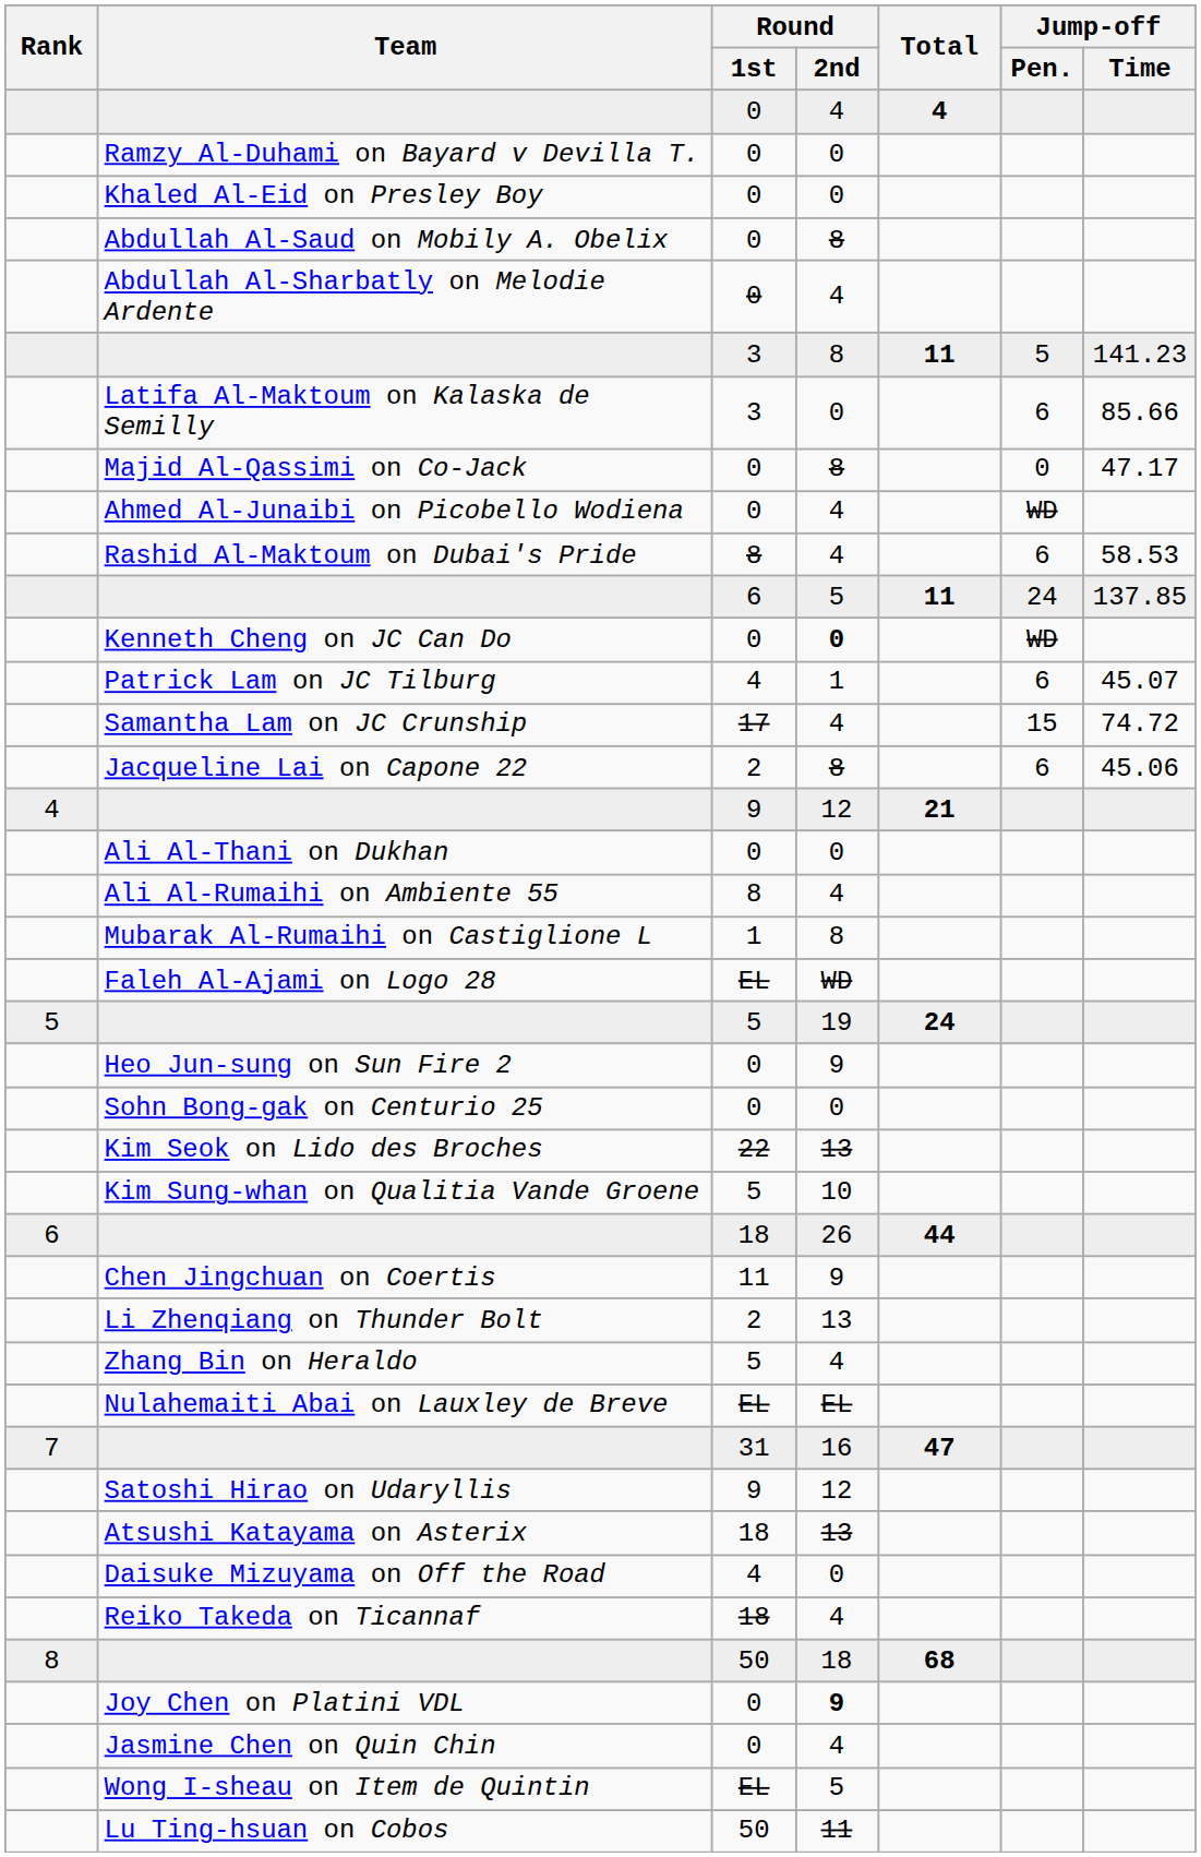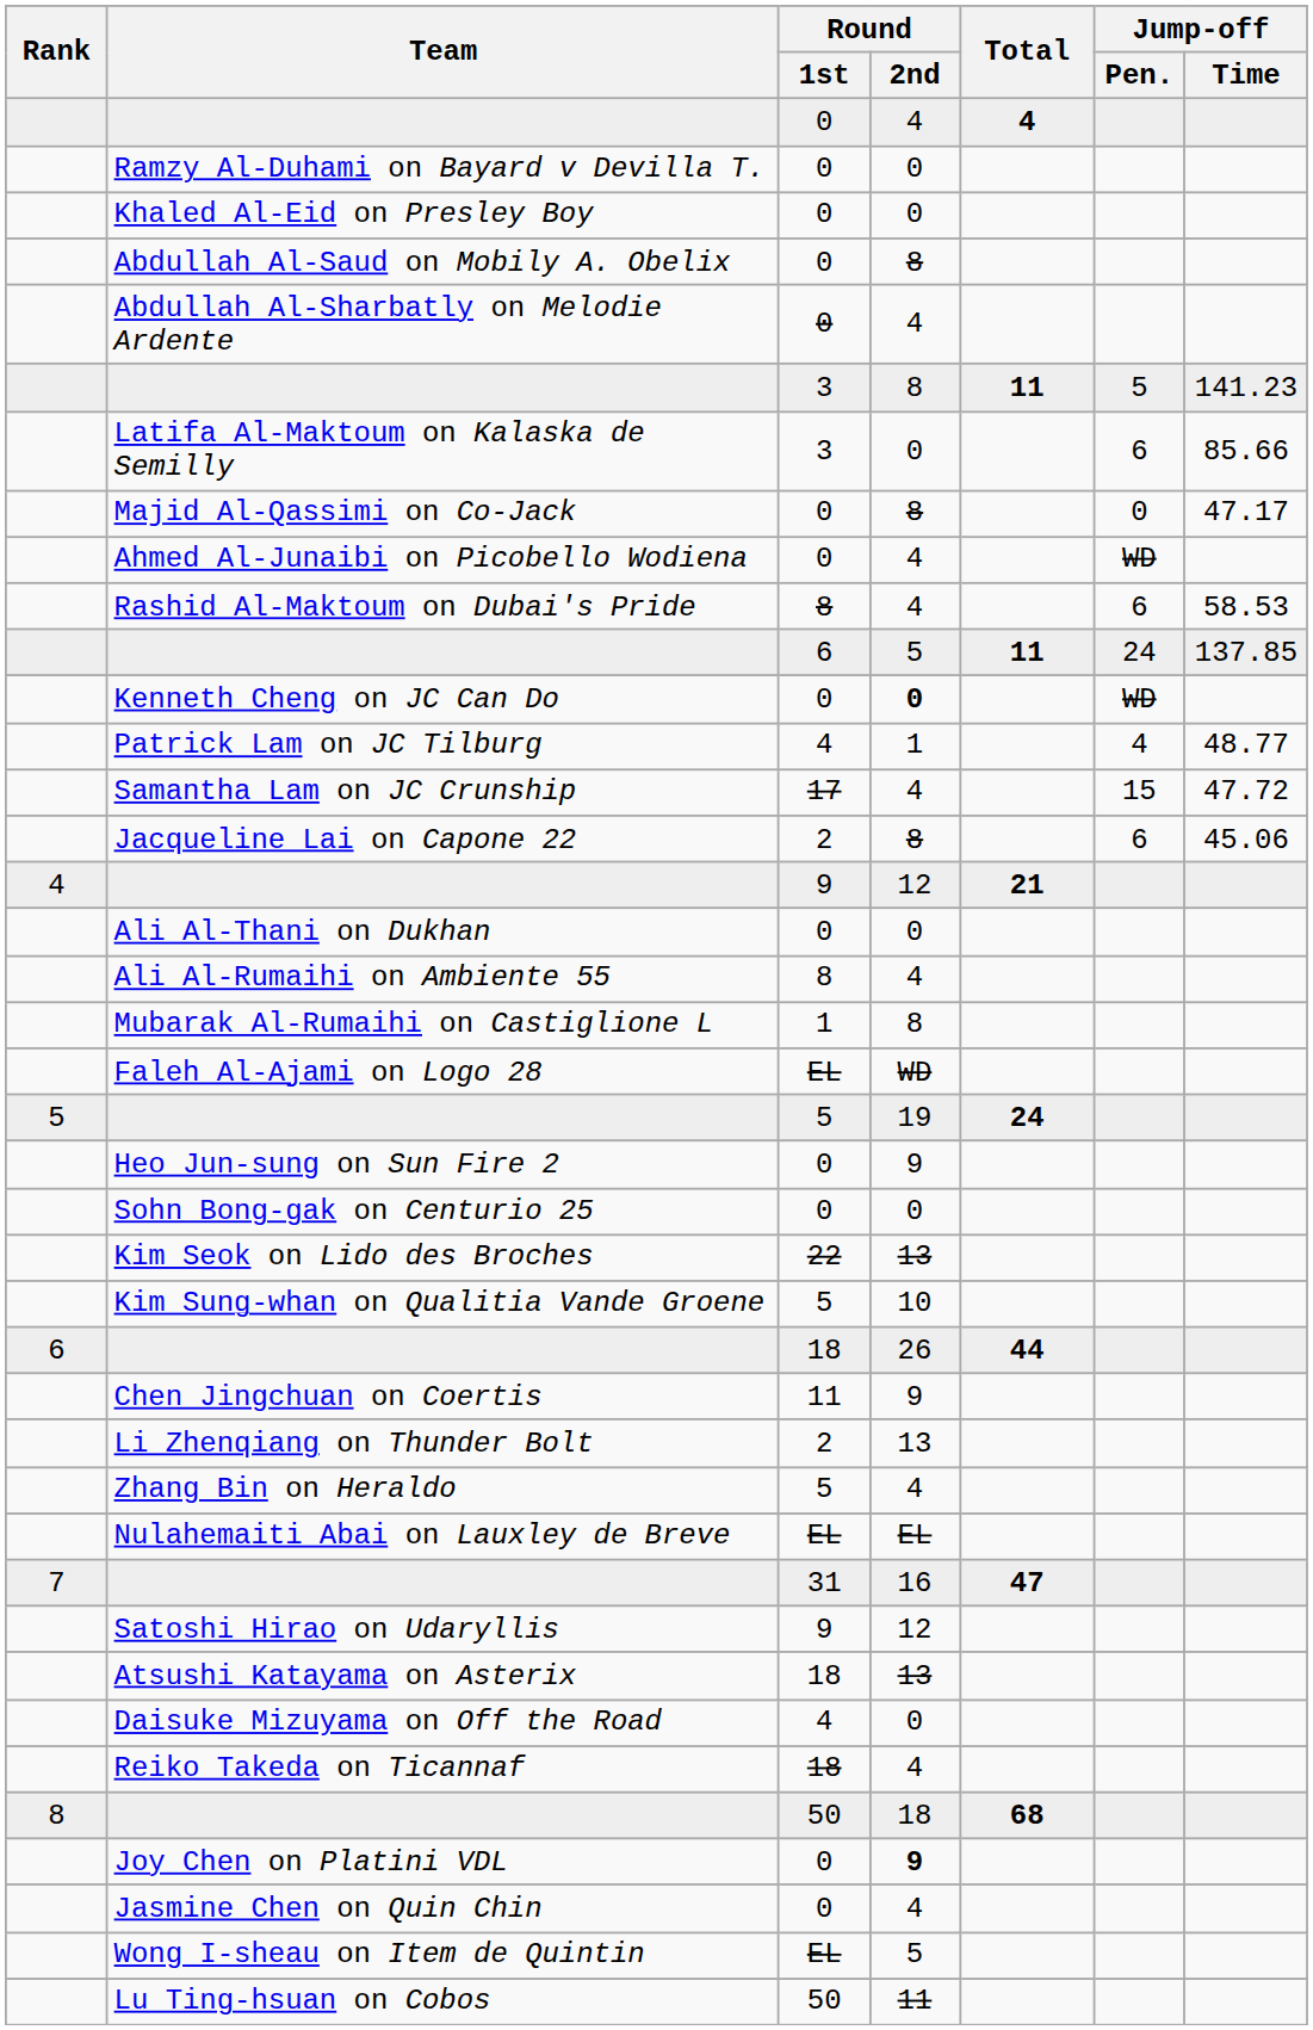 <table class=wikitable style="text-align:center">
 <tr>
 <th rowspan=2 width=40>Rank</th>
 <th rowspan=2 width=300>Team</th>
 <th colspan=2>Round</th>
 <th rowspan=2 width=55>Total</th>
 <th colspan=2>Jump-off</th>
 </tr>
 <tr>
 <th width=35>1st</th>
 <th width=35>2nd</th>
 <th width=35>Pen.</th>
 <th width=50>Time</th>
 </tr>
 <tr bgcolor=eeeeee>
 <td></td>
 <td align=left></td>
 <td>0</td>
 <td>4</td>
 <td><strong>4</strong></td>
 <td></td>
 <td></td>
 </tr>
 <tr>
 <td></td>
 <td align=left><a href='#'>Ramzy Al-Duhami</a> on <em>Bayard v Devilla T.</em></td>
 <td>0</td>
 <td>0</td>
 <td></td>
 <td></td>
 <td></td>
 </tr>
 <tr>
 <td></td>
 <td align=left><a href='#'>Khaled Al-Eid</a> on <em>Presley Boy</em></td>
 <td>0</td>
 <td>0</td>
 <td></td>
 <td></td>
 <td></td>
 </tr>
 <tr>
 <td></td>
 <td align=left><a href='#'>Abdullah Al-Saud</a> on <em>Mobily A. Obelix</em></td>
 <td>0</td>
 <td><s>8</s></td>
 <td></td>
 <td></td>
 <td></td>
 </tr>
 <tr>
 <td></td>
 <td align=left><a href='#'>Abdullah Al-Sharbatly</a> on <em>Melodie Ardente</em></td>
 <td><s>0</s></td>
 <td>4</td>
 <td></td>
 <td></td>
 <td></td>
 </tr>
 <tr bgcolor=eeeeee>
 <td></td>
 <td align=left></td>
 <td>3</td>
 <td>8</td>
 <td><strong>11</strong></td>
 <td>5</td>
 <td>141.23</td>
 </tr>
 <tr>
 <td></td>
 <td align=left><a href='#'>Latifa Al-Maktoum</a> on <em>Kalaska de Semilly</em></td>
 <td>3</td>
 <td>0</td>
 <td></td>
 <td>6</td>
 <td>85.66</td>
 </tr>
 <tr>
 <td></td>
 <td align=left><a href='#'>Majid Al-Qassimi</a> on <em>Co-Jack</em></td>
 <td>0</td>
 <td><s>8</s></td>
 <td></td>
 <td>0</td>
 <td>47.17</td>
 </tr>
 <tr>
 <td></td>
 <td align=left><a href='#'>Ahmed Al-Junaibi</a> on <em>Picobello Wodiena</em></td>
 <td>0</td>
 <td>4</td>
 <td></td>
 <td><s>WD</s></td>
 <td></td>
 </tr>
 <tr>
 <td></td>
 <td align=left><a href='#'>Rashid Al-Maktoum</a> on <em>Dubai's Pride</em></td>
 <td><s>8</s></td>
 <td>4</td>
 <td></td>
 <td>6</td>
 <td>58.53</td>
 </tr>
 <tr bgcolor=eeeeee>
 <td></td>
 <td align=left></td>
 <td>6</td>
 <td>5</td>
 <td><strong>11</strong></td>
 <td>24</td>
 <td>137.85</td>
 </tr>
 <tr>
 <td></td>
 <td align=left><a href='#'>Kenneth Cheng</a> on <em>JC Can Do</em></td>
 <td>0</td>
 <td><strong>0</strong></td>
 <td></td>
 <td><s>WD</s></td>
 <td></td>
 </tr>
 <tr>
 <td></td>
 <td align=left><a href='#'>Patrick Lam</a> on <em>JC Tilburg</em></td>
 <td>4</td>
 <td>1</td>
 <td></td>
-<td>6</td>
-<td>45.07</td>
+<td>4</td>
+<td>48.77</td>
 </tr>
 <tr>
 <td></td>
 <td align=left><a href='#'>Samantha Lam</a> on <em>JC Crunship</em></td>
 <td><s>17</s></td>
 <td>4</td>
 <td></td>
 <td>15</td>
-<td>74.72</td>
+<td>47.72</td>
 </tr>
 <tr>
 <td></td>
 <td align=left><a href='#'>Jacqueline Lai</a> on <em>Capone 22</em></td>
 <td>2</td>
 <td><s>8</s></td>
 <td></td>
 <td>6</td>
 <td>45.06</td>
 </tr>
 <tr bgcolor=eeeeee>
 <td>4</td>
 <td align=left></td>
 <td>9</td>
 <td>12</td>
 <td><strong>21</strong></td>
 <td></td>
 <td></td>
 </tr>
 <tr>
 <td></td>
 <td align=left><a href='#'>Ali Al-Thani</a> on <em>Dukhan</em></td>
 <td>0</td>
 <td>0</td>
 <td></td>
 <td></td>
 <td></td>
 </tr>
 <tr>
 <td></td>
 <td align=left><a href='#'>Ali Al-Rumaihi</a> on <em>Ambiente 55</em></td>
 <td>8</td>
 <td>4</td>
 <td></td>
 <td></td>
 <td></td>
 </tr>
 <tr>
 <td></td>
 <td align=left><a href='#'>Mubarak Al-Rumaihi</a> on <em>Castiglione L</em></td>
 <td>1</td>
 <td>8</td>
 <td></td>
 <td></td>
 <td></td>
 </tr>
 <tr>
 <td></td>
 <td align=left><a href='#'>Faleh Al-Ajami</a> on <em>Logo 28</em></td>
 <td><s>EL</s></td>
 <td><s>WD</s></td>
 <td></td>
 <td></td>
 <td></td>
 </tr>
 <tr bgcolor=eeeeee>
 <td>5</td>
 <td align=left></td>
 <td>5</td>
 <td>19</td>
 <td><strong>24</strong></td>
 <td></td>
 <td></td>
 </tr>
 <tr>
 <td></td>
 <td align=left><a href='#'>Heo Jun-sung</a> on <em>Sun Fire 2</em></td>
 <td>0</td>
 <td>9</td>
 <td></td>
 <td></td>
 <td></td>
 </tr>
 <tr>
 <td></td>
 <td align=left><a href='#'>Sohn Bong-gak</a> on <em>Centurio 25</em></td>
 <td>0</td>
 <td>0</td>
 <td></td>
 <td></td>
 <td></td>
 </tr>
 <tr>
 <td></td>
 <td align=left><a href='#'>Kim Seok</a> on <em>Lido des Broches</em></td>
 <td><s>22</s></td>
 <td><s>13</s></td>
 <td></td>
 <td></td>
 <td></td>
 </tr>
 <tr>
 <td></td>
 <td align=left><a href='#'>Kim Sung-whan</a> on <em>Qualitia Vande Groene</em></td>
 <td>5</td>
 <td>10</td>
 <td></td>
 <td></td>
 <td></td>
 </tr>
 <tr bgcolor=eeeeee>
 <td>6</td>
 <td align=left></td>
 <td>18</td>
 <td>26</td>
 <td><strong>44</strong></td>
 <td></td>
 <td></td>
 </tr>
 <tr>
 <td></td>
 <td align=left><a href='#'>Chen Jingchuan</a> on <em>Coertis</em></td>
 <td>11</td>
 <td>9</td>
 <td></td>
 <td></td>
 <td></td>
 </tr>
 <tr>
 <td></td>
 <td align=left><a href='#'>Li Zhenqiang</a> on <em>Thunder Bolt</em></td>
 <td>2</td>
 <td>13</td>
 <td></td>
 <td></td>
 <td></td>
 </tr>
 <tr>
 <td></td>
 <td align=left><a href='#'>Zhang Bin</a> on <em>Heraldo</em></td>
 <td>5</td>
 <td>4</td>
 <td></td>
 <td></td>
 <td></td>
 </tr>
 <tr>
 <td></td>
 <td align=left><a href='#'>Nulahemaiti Abai</a> on <em>Lauxley de Breve</em></td>
 <td><s>EL</s></td>
 <td><s>EL</s></td>
 <td></td>
 <td></td>
 <td></td>
 </tr>
 <tr bgcolor=eeeeee>
 <td>7</td>
 <td align=left></td>
 <td>31</td>
 <td>16</td>
 <td><strong>47</strong></td>
 <td></td>
 <td></td>
 </tr>
 <tr>
 <td></td>
 <td align=left><a href='#'>Satoshi Hirao</a> on <em>Udaryllis</em></td>
 <td>9</td>
 <td>12</td>
 <td></td>
 <td></td>
 <td></td>
 </tr>
 <tr>
 <td></td>
 <td align=left><a href='#'>Atsushi Katayama</a> on <em>Asterix</em></td>
 <td>18</td>
 <td><s>13</s></td>
 <td></td>
 <td></td>
 <td></td>
 </tr>
 <tr>
 <td></td>
 <td align=left><a href='#'>Daisuke Mizuyama</a> on <em>Off the Road</em></td>
 <td>4</td>
 <td>0</td>
 <td></td>
 <td></td>
 <td></td>
 </tr>
 <tr>
 <td></td>
 <td align=left><a href='#'>Reiko Takeda</a> on <em>Ticannaf</em></td>
 <td><s>18</s></td>
 <td>4</td>
 <td></td>
 <td></td>
 <td></td>
 </tr>
 <tr bgcolor=eeeeee>
 <td>8</td>
 <td align=left></td>
 <td>50</td>
 <td>18</td>
 <td><strong>68</strong></td>
 <td></td>
 <td></td>
 </tr>
 <tr>
 <td></td>
 <td align=left><a href='#'>Joy Chen</a> on <em>Platini VDL</em></td>
 <td>0</td>
 <td><strong>9</strong></td>
 <td></td>
 <td></td>
 <td></td>
 </tr>
 <tr>
 <td></td>
 <td align=left><a href='#'>Jasmine Chen</a> on <em>Quin Chin</em></td>
 <td>0</td>
 <td>4</td>
 <td></td>
 <td></td>
 <td></td>
 </tr>
 <tr>
 <td></td>
 <td align=left><a href='#'>Wong I-sheau</a> on <em>Item de Quintin</em></td>
 <td><s>EL</s></td>
 <td>5</td>
 <td></td>
 <td></td>
 <td></td>
 </tr>
 <tr>
 <td></td>
 <td align=left><a href='#'>Lu Ting-hsuan</a> on <em>Cobos</em></td>
 <td>50</td>
 <td><s>11</s></td>
 <td></td>
 <td></td>
 <td></td>
 </tr>
 </table>
